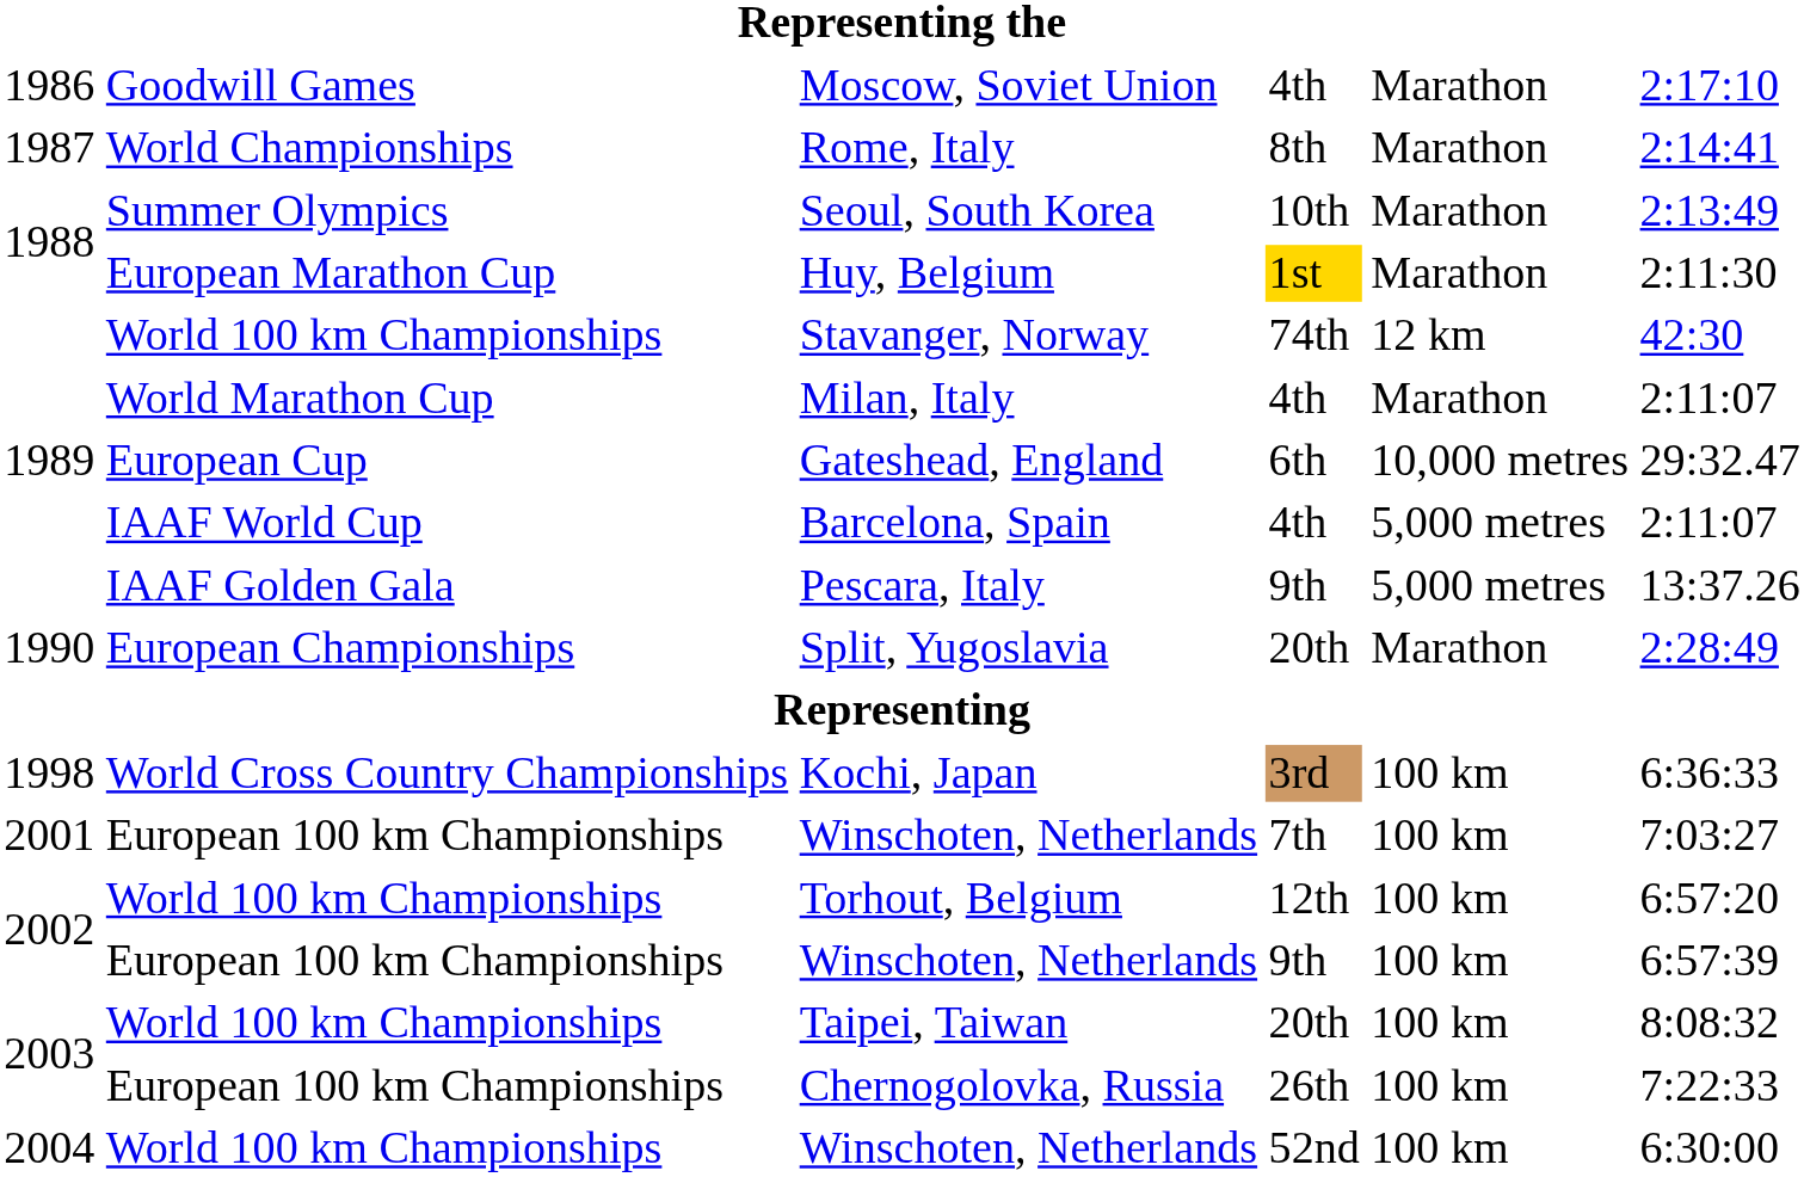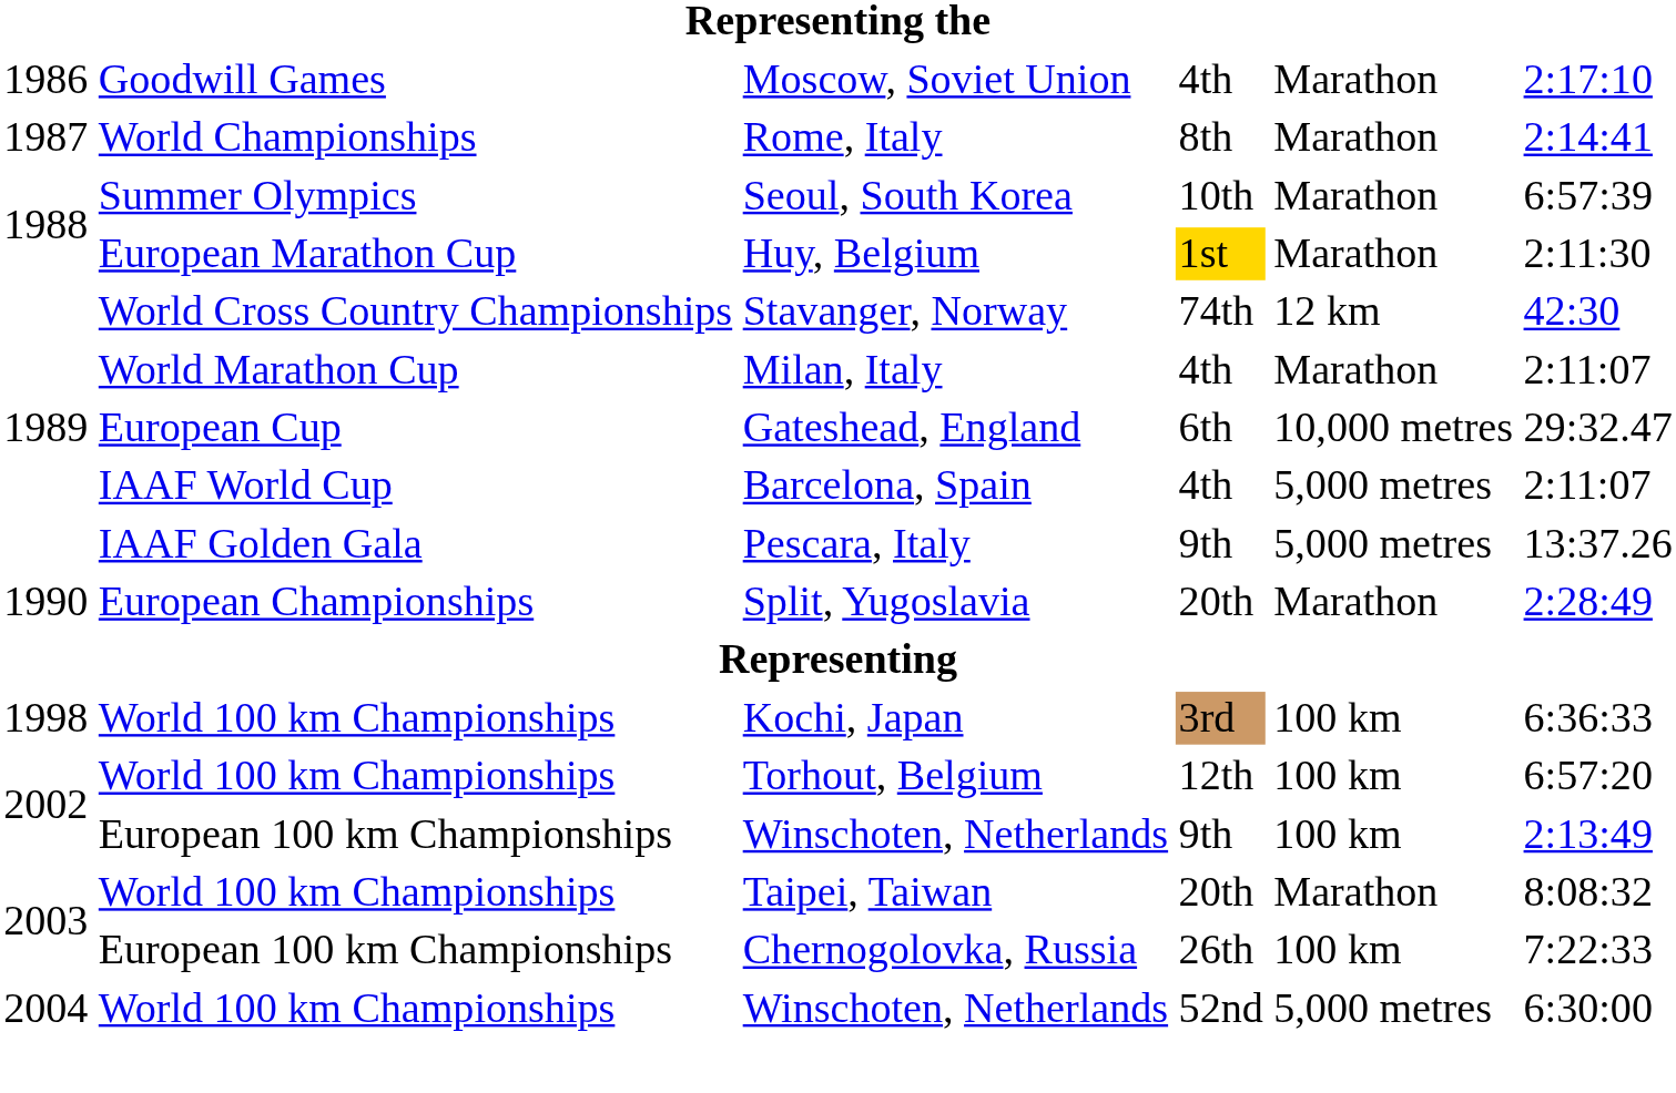 <table>
 <tr>
 <th colspan="6">Representing the </th>
 </tr>
 <tr>
 <td>1986</td>
 <td><a href='#'>Goodwill Games</a></td>
 <td><a href='#'>Moscow</a>, <a href='#'>Soviet Union</a></td>
 <td>4th</td>
 <td>Marathon</td>
 <td><a href='#'>2:17:10</a></td>
 </tr>
 <tr>
 <td>1987</td>
 <td><a href='#'>World Championships</a></td>
 <td><a href='#'>Rome</a>, <a href='#'>Italy</a></td>
 <td>8th</td>
 <td>Marathon</td>
 <td><a href='#'>2:14:41</a></td>
 </tr>
 <tr>
 <td rowspan=2>1988</td>
 <td><a href='#'>Summer Olympics</a></td>
 <td><a href='#'>Seoul</a>, <a href='#'>South Korea</a></td>
 <td>10th</td>
 <td>Marathon</td>
-<td><a href='#'>2:13:49</a></td>
+<td>6:57:39</td>
 </tr>
 <tr>
 <td><a href='#'>European Marathon Cup</a></td>
 <td><a href='#'>Huy</a>, <a href='#'>Belgium</a></td>
 <td bgcolor="gold">1st</td>
 <td>Marathon</td>
 <td>2:11:30</td>
 </tr>
 <tr>
 <td rowspan=5>1989</td>
-<td><a href='#'>World 100 km Championships</a></td>
+<td><a href='#'>World Cross Country Championships</a></td>
 <td><a href='#'>Stavanger</a>, <a href='#'>Norway</a></td>
 <td>74th</td>
 <td>12 km</td>
 <td><a href='#'>42:30</a></td>
 </tr>
 <tr>
 <td><a href='#'>World Marathon Cup</a></td>
 <td><a href='#'>Milan</a>, <a href='#'>Italy</a></td>
 <td>4th</td>
 <td>Marathon</td>
 <td>2:11:07</td>
 </tr>
 <tr>
 <td><a href='#'>European Cup</a></td>
 <td><a href='#'>Gateshead</a>, <a href='#'>England</a></td>
 <td>6th</td>
 <td>10,000 metres</td>
 <td>29:32.47</td>
 </tr>
 <tr>
 <td><a href='#'>IAAF World Cup</a></td>
 <td><a href='#'>Barcelona</a>, <a href='#'>Spain</a></td>
 <td>4th</td>
 <td>5,000 metres</td>
 <td>2:11:07</td>
 </tr>
 <tr>
 <td><a href='#'>IAAF Golden Gala</a></td>
 <td><a href='#'>Pescara</a>, <a href='#'>Italy</a></td>
 <td>9th</td>
 <td>5,000 metres</td>
 <td>13:37.26</td>
 </tr>
 <tr>
 <td>1990</td>
 <td><a href='#'>European Championships</a></td>
 <td><a href='#'>Split</a>, <a href='#'>Yugoslavia</a></td>
 <td>20th</td>
 <td>Marathon</td>
 <td><a href='#'>2:28:49</a></td>
 </tr>
 <tr>
 <th colspan="6">Representing </th>
 </tr>
 <tr>
 <td>1998</td>
-<td><a href='#'>World Cross Country Championships</a></td>
+<td><a href='#'>World 100 km Championships</a></td>
 <td><a href='#'>Kochi</a>, <a href='#'>Japan</a></td>
 <td style="background:#c96;">3rd</td>
 <td>100 km</td>
 <td>6:36:33</td>
-</tr>
-<tr>
-<td>2001</td>
-<td>European 100 km Championships</td>
-<td><a href='#'>Winschoten</a>, <a href='#'>Netherlands</a></td>
-<td>7th</td>
-<td>100 km</td>
-<td>7:03:27</td>
 </tr>
 <tr>
 <td rowspan=2>2002</td>
 <td><a href='#'>World 100 km Championships</a></td>
 <td><a href='#'>Torhout</a>, <a href='#'>Belgium</a></td>
 <td>12th</td>
 <td>100 km</td>
 <td>6:57:20</td>
 </tr>
 <tr>
 <td>European 100 km Championships</td>
 <td><a href='#'>Winschoten</a>, <a href='#'>Netherlands</a></td>
 <td>9th</td>
 <td>100 km</td>
-<td>6:57:39</td>
+<td><a href='#'>2:13:49</a></td>
 </tr>
 <tr>
 <td rowspan=2>2003</td>
 <td><a href='#'>World 100 km Championships</a></td>
 <td><a href='#'>Taipei</a>, <a href='#'>Taiwan</a></td>
 <td>20th</td>
-<td>100 km</td>
+<td>Marathon</td>
 <td>8:08:32</td>
 </tr>
 <tr>
 <td>European 100 km Championships</td>
 <td><a href='#'>Chernogolovka</a>, <a href='#'>Russia</a></td>
 <td>26th</td>
 <td>100 km</td>
 <td>7:22:33</td>
 </tr>
 <tr>
 <td>2004</td>
 <td><a href='#'>World 100 km Championships</a></td>
 <td><a href='#'>Winschoten</a>, <a href='#'>Netherlands</a></td>
 <td>52nd</td>
-<td>100 km</td>
+<td>5,000 metres</td>
 <td>6:30:00</td>
 </tr>
 </table>
